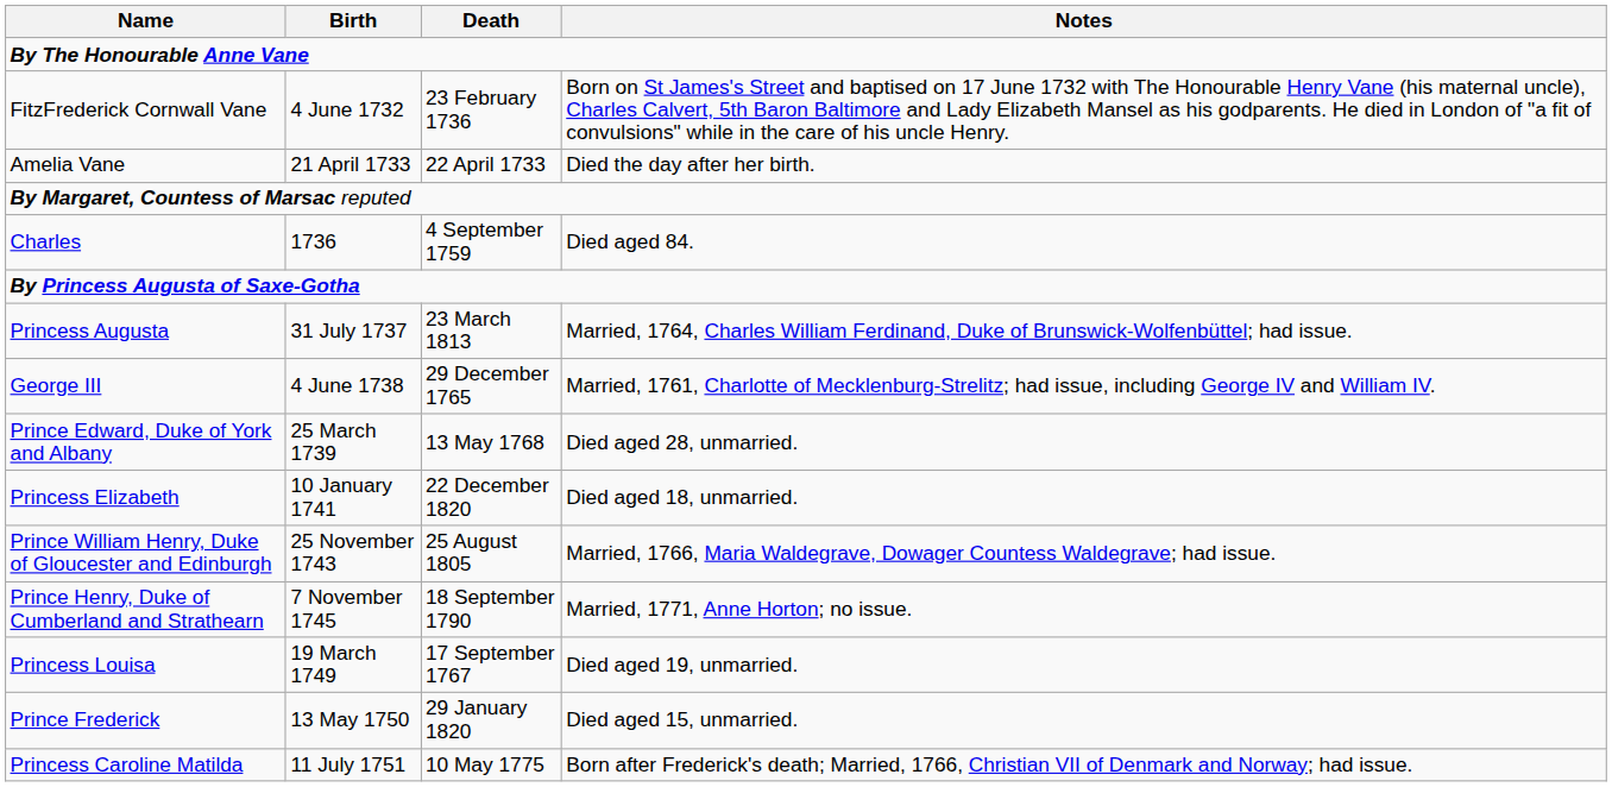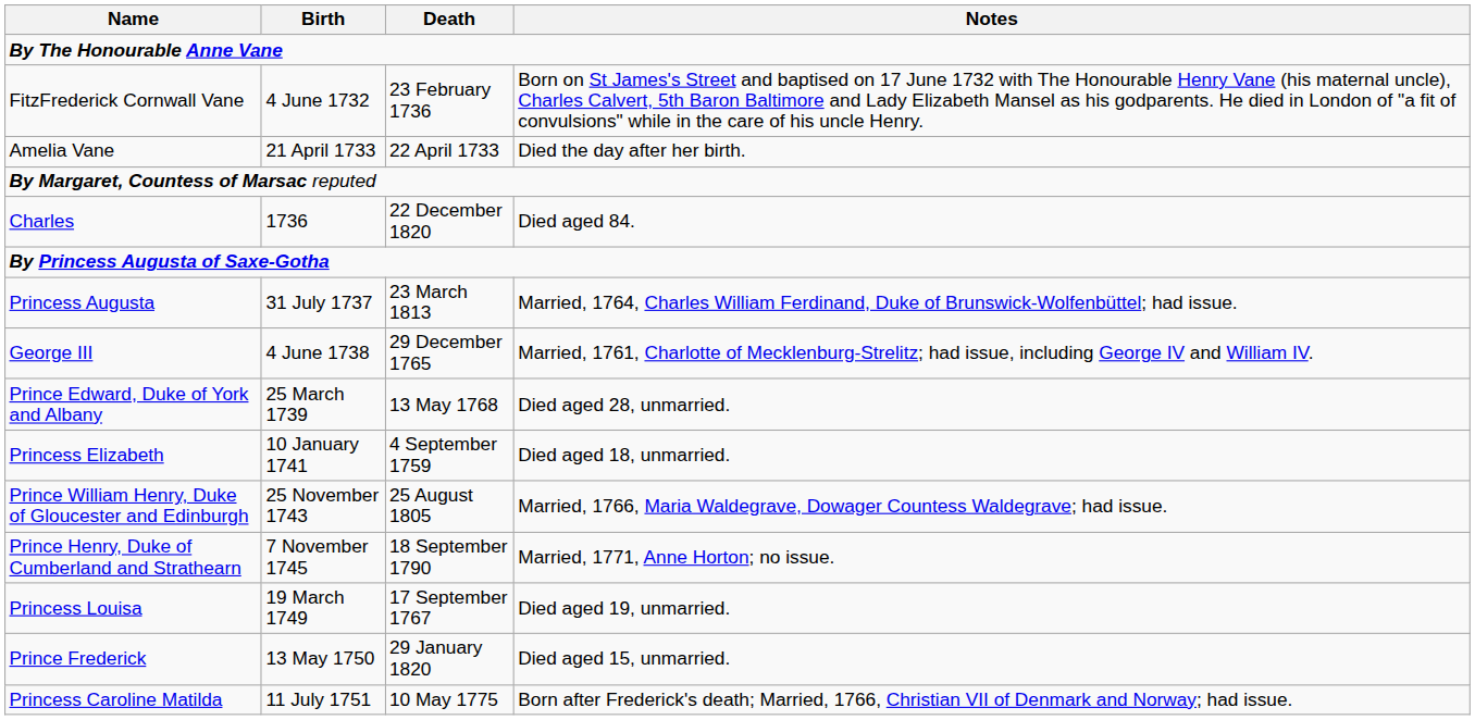 <table class="wikitable">
 <tr>
 <th>Name</th>
 <th>Birth</th>
 <th>Death</th>
 <th>Notes</th>
 </tr>
 <tr>
 <td colspan=4><strong><em>By The Honourable <a href='#'>Anne Vane</a></em></strong></td>
 </tr>
 <tr>
 <td>FitzFrederick Cornwall Vane</td>
 <td>4 June 1732</td>
 <td>23 February 1736</td>
 <td>Born on <a href='#'>St James's Street</a> and baptised on 17 June 1732 with The Honourable <a href='#'>Henry Vane</a> (his maternal uncle), <a href='#'>Charles Calvert, 5th Baron Baltimore</a> and Lady Elizabeth Mansel as his godparents. He died in London of "a fit of convulsions" while in the care of his uncle Henry.</td>
 </tr>
 <tr>
 <td>Amelia Vane</td>
 <td>21 April 1733</td>
 <td>22 April 1733</td>
 <td>Died the day after her birth.</td>
 </tr>
 <tr>
 <td colspan=4><strong><em>By Margaret, Countess of Marsac</em></strong> <em>reputed</em></td>
 </tr>
 <tr>
 <td><a href='#'>Charles</a></td>
 <td>1736</td>
-<td>4 September 1759</td>
+<td>22 December 1820</td>
 <td>Died aged 84.</td>
 </tr>
 <tr>
 <td colspan=4><strong><em>By <a href='#'>Princess Augusta of Saxe-Gotha</a></em></strong></td>
 </tr>
 <tr>
 <td><a href='#'>Princess Augusta</a></td>
 <td>31 July 1737</td>
 <td>23 March 1813</td>
 <td>Married, 1764, <a href='#'>Charles William Ferdinand, Duke of Brunswick-Wolfenbüttel</a>; had issue.</td>
 </tr>
 <tr>
 <td><a href='#'>George III</a></td>
 <td>4 June 1738</td>
 <td>29 December 1765</td>
 <td>Married, 1761, <a href='#'>Charlotte of Mecklenburg-Strelitz</a>; had issue, including <a href='#'>George IV</a> and <a href='#'>William IV</a>.</td>
 </tr>
 <tr>
 <td><a href='#'>Prince Edward, Duke of York and Albany</a></td>
 <td>25 March 1739</td>
 <td>13 May 1768</td>
 <td>Died aged 28, unmarried.</td>
 </tr>
 <tr>
 <td><a href='#'>Princess Elizabeth</a></td>
 <td>10 January 1741</td>
-<td>22 December 1820</td>
+<td>4 September 1759</td>
 <td>Died aged 18, unmarried.</td>
 </tr>
 <tr>
 <td><a href='#'>Prince William Henry, Duke of Gloucester and Edinburgh</a></td>
 <td>25 November 1743</td>
 <td>25 August 1805</td>
 <td>Married, 1766, <a href='#'>Maria Waldegrave, Dowager Countess Waldegrave</a>; had issue.</td>
 </tr>
 <tr>
 <td><a href='#'>Prince Henry, Duke of Cumberland and Strathearn</a></td>
 <td>7 November 1745</td>
 <td>18 September 1790</td>
 <td> Married, 1771, <a href='#'>Anne Horton</a>; no issue.</td>
 </tr>
 <tr>
 <td><a href='#'>Princess Louisa</a></td>
 <td>19 March 1749</td>
 <td>17 September 1767</td>
 <td>Died aged 19, unmarried.</td>
 </tr>
 <tr>
 <td><a href='#'>Prince Frederick</a></td>
 <td>13 May 1750</td>
 <td>29 January 1820</td>
 <td>Died aged 15, unmarried.</td>
 </tr>
 <tr>
 <td><a href='#'>Princess Caroline Matilda</a></td>
 <td>11 July 1751</td>
 <td>10 May 1775</td>
 <td>Born after Frederick's death; Married, 1766, <a href='#'>Christian VII of Denmark and Norway</a>; had issue.</td>
 </tr>
 </table>
